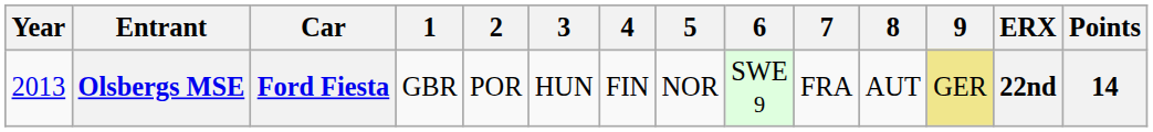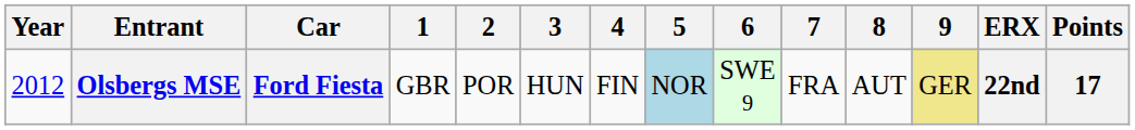 <table class="wikitable" border="1" style="text-align:center; font-size:90%;">
 <tr valign="top">
 <th>Year</th>
 <th>Entrant</th>
 <th>Car</th>
 <th>1</th>
 <th>2</th>
 <th>3</th>
 <th>4</th>
 <th>5</th>
 <th>6</th>
 <th>7</th>
 <th>8</th>
 <th>9</th>
 <th>ERX</th>
 <th>Points</th>
 </tr>
 <tr>
-<td><a href='#'>2013</a></td>
+<td><a href='#'>2012</a></td>
 <th><a href='#'>Olsbergs MSE</a></th>
 <th><a href='#'>Ford Fiesta</a></th>
 <td>GBR<br><small></small></td>
 <td>POR<br><small></small></td>
 <td>HUN<br><small></small></td>
 <td>FIN<br><small></small></td>
-<td>NOR<br><small></small></td>
+<td style="background: lightblue;">NOR<br><small></small></td>
 <td style="background:#DFFFDF;">SWE<br><small>9</small></td>
 <td>FRA<br><small></small></td>
 <td>AUT<br><small></small></td>
 <td style="background: khaki;">GER<br><small></small></td>
 <th>22nd</th>
-<th>14</th>
+<th>17</th>
 </tr>
 </table>
